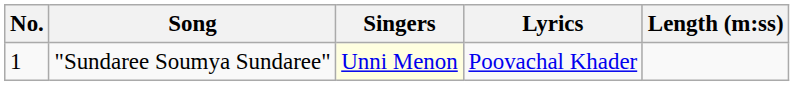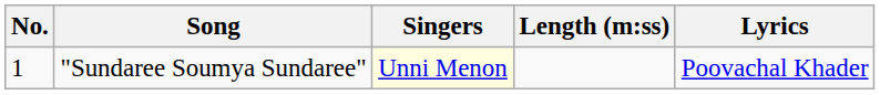 <table class="wikitable" style="font-size:95%;">
 <tr>
 <th>No.</th>
 <th>Song</th>
 <th>Singers</th>
+<th>Length (m:ss)</th>
 <th>Lyrics</th>
-<th>Length (m:ss)</th>
 </tr>
 <tr>
 <td>1</td>
 <td>"Sundaree Soumya Sundaree"</td>
 <td style="background: lightyellow;"><a href='#'>Unni Menon</a></td>
+<td></td>
 <td><a href='#'>Poovachal Khader</a></td>
-<td></td>
 </tr>
 </table>
